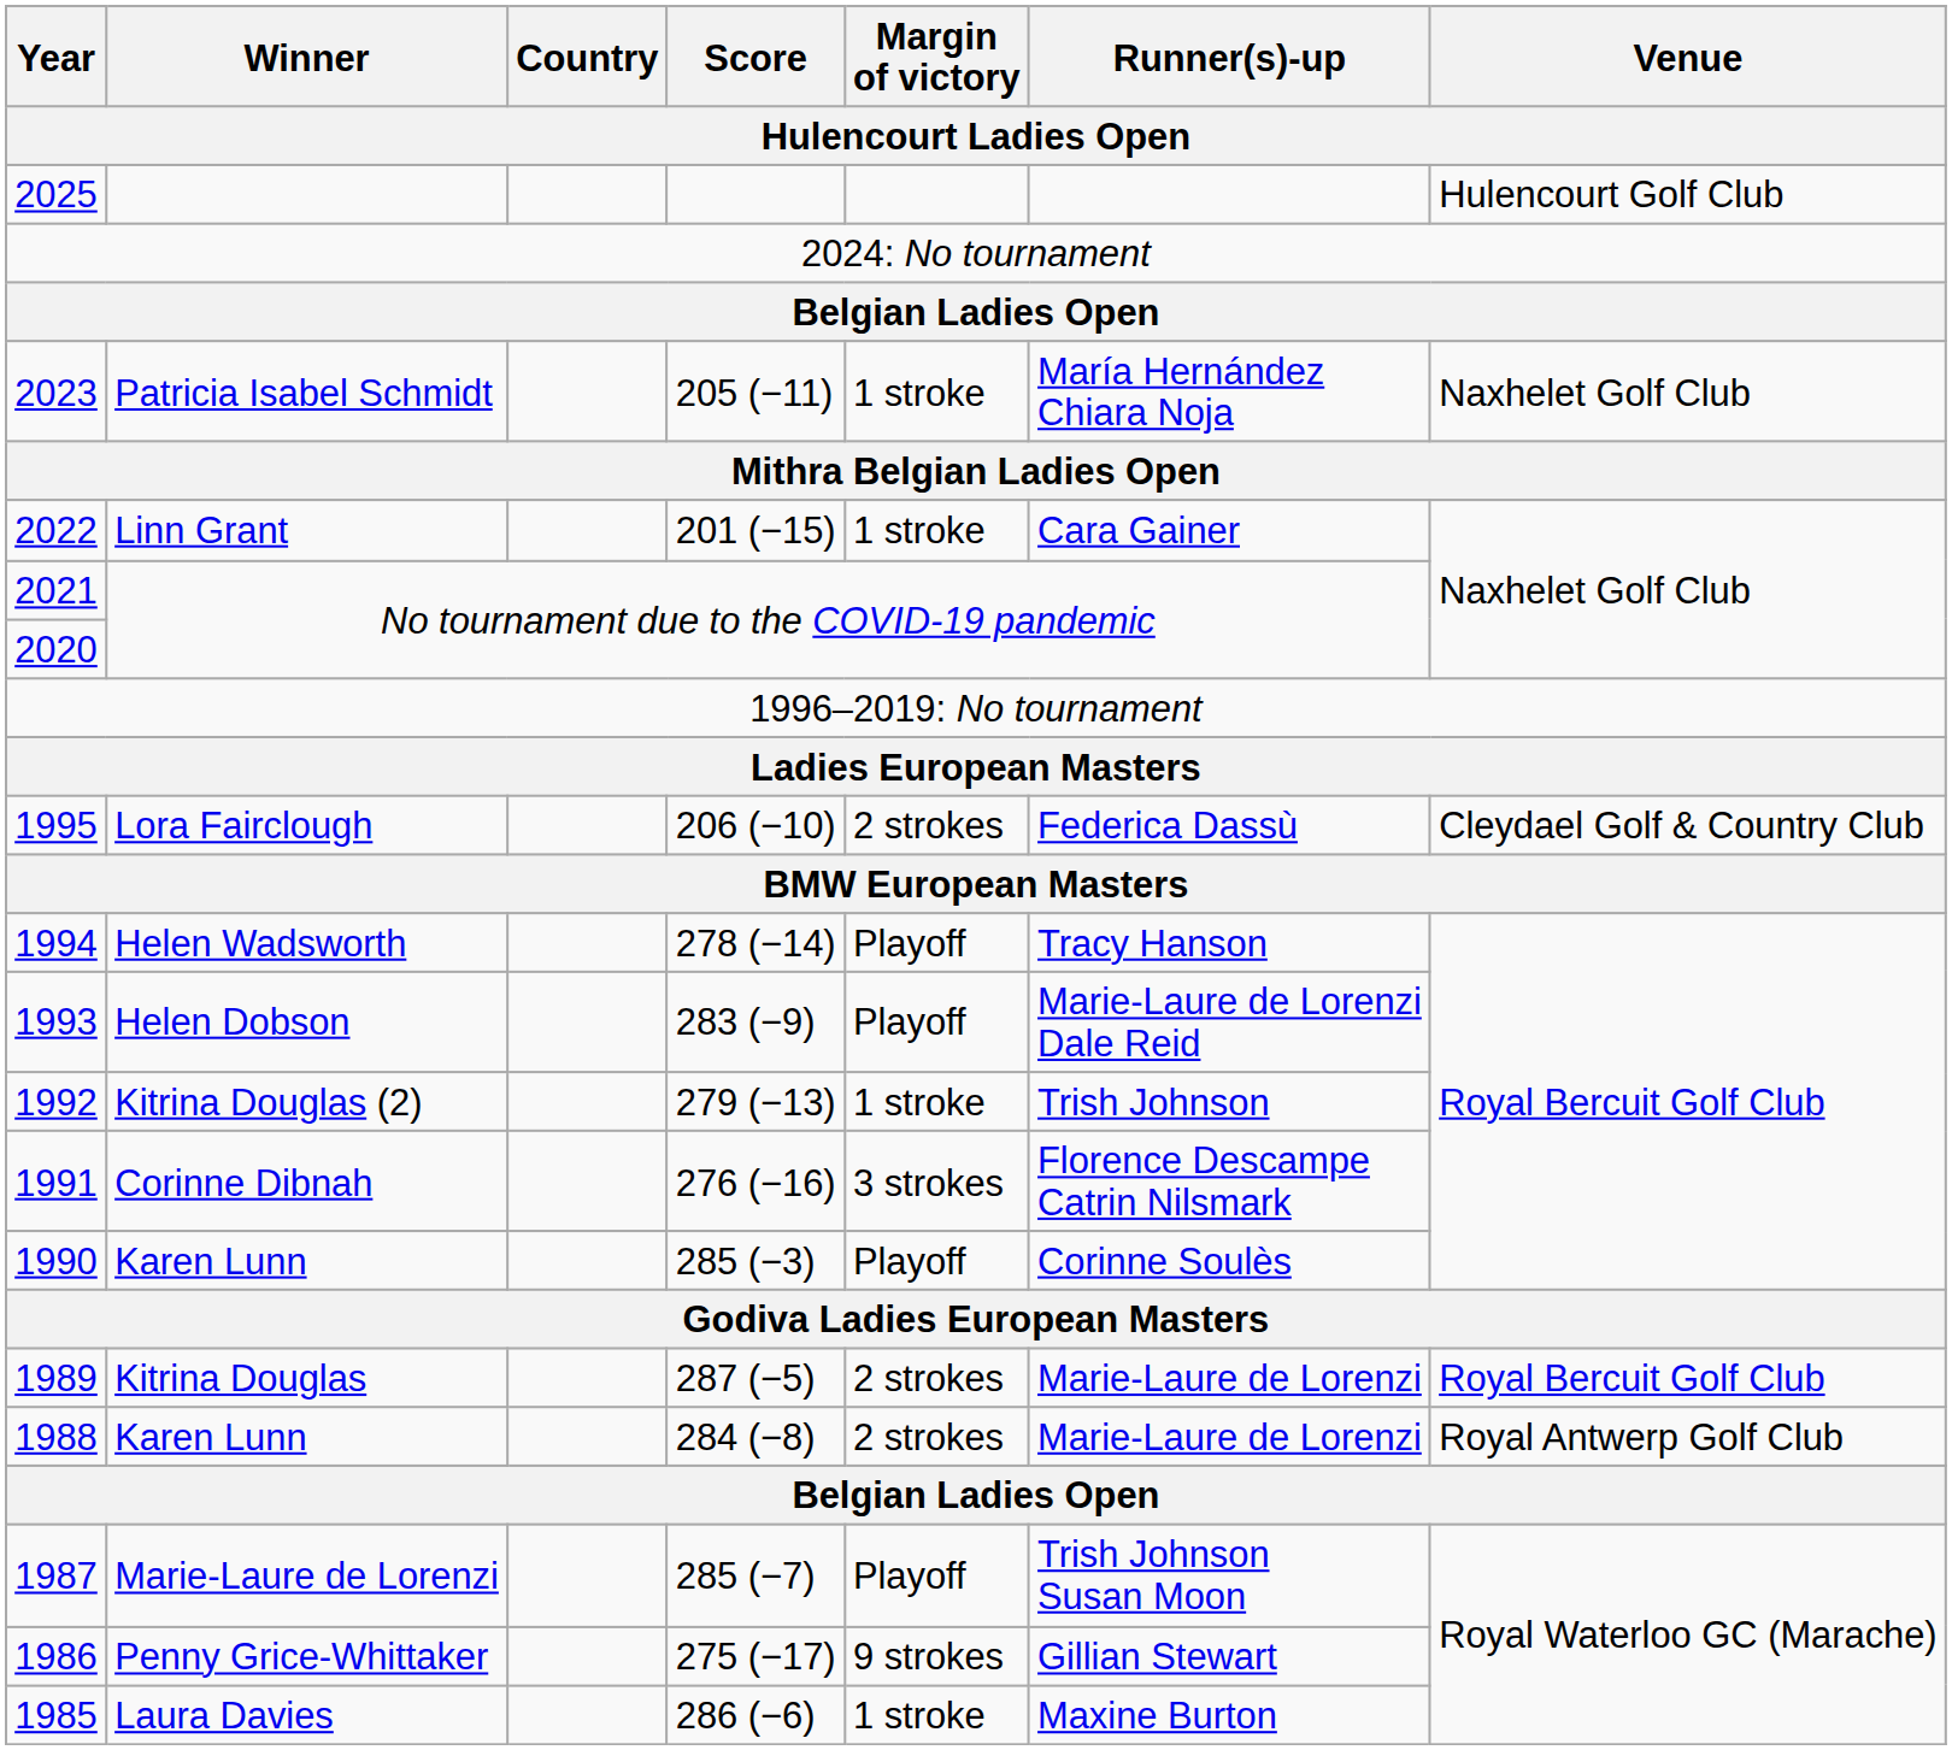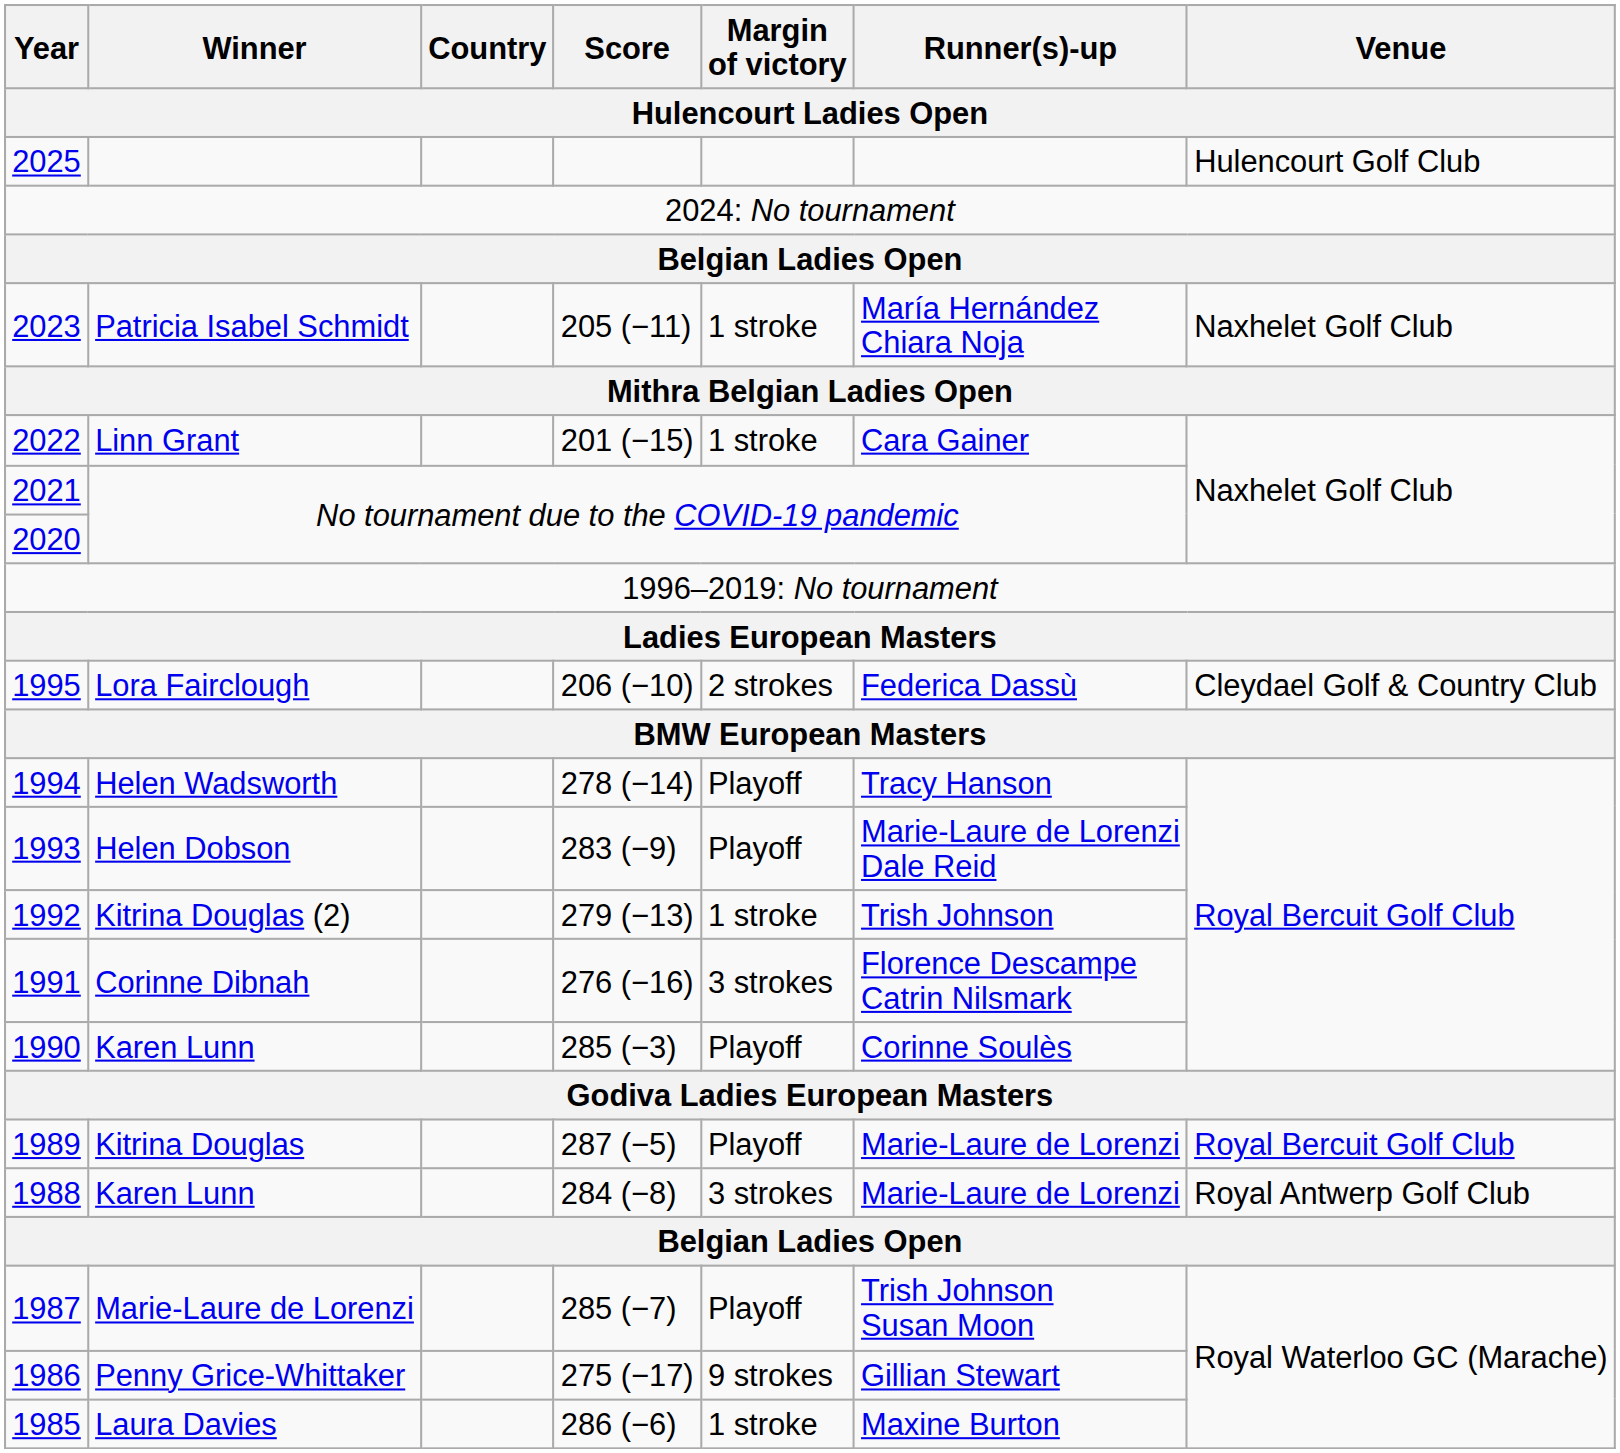 <table class=wikitable style="font-size:95%">
 <tr>
 <th>Year</th>
 <th>Winner</th>
 <th>Country</th>
 <th>Score</th>
 <th>Margin<br>of victory</th>
 <th>Runner(s)-up</th>
 <th>Venue</th>
 </tr>
 <tr>
 <th colspan=7>Hulencourt Ladies Open</th>
 </tr>
 <tr>
 <td><a href='#'>2025</a></td>
 <td></td>
 <td></td>
 <td></td>
 <td></td>
 <td></td>
 <td>Hulencourt Golf Club</td>
 </tr>
 <tr>
 <td colspan=7 align=center>2024: <em>No tournament</em></td>
 </tr>
 <tr>
 <th colspan=7>Belgian Ladies Open</th>
 </tr>
 <tr>
 <td><a href='#'>2023</a></td>
 <td><a href='#'>Patricia Isabel Schmidt</a></td>
 <td></td>
 <td>205 (−11)</td>
 <td>1 stroke</td>
 <td> <a href='#'>María Hernández</a><br> <a href='#'>Chiara Noja</a></td>
 <td>Naxhelet Golf Club</td>
 </tr>
 <tr>
 <th colspan=7>Mithra Belgian Ladies Open</th>
 </tr>
 <tr>
 <td><a href='#'>2022</a></td>
 <td><a href='#'>Linn Grant</a></td>
 <td></td>
 <td>201 (−15)</td>
 <td>1 stroke</td>
 <td> <a href='#'>Cara Gainer</a></td>
 <td rowspan=3>Naxhelet Golf Club</td>
 </tr>
 <tr>
 <td><a href='#'>2021</a></td>
 <td colspan=5 rowspan=2 align=center><em>No tournament due to the <a href='#'>COVID-19 pandemic</a></em></td>
 </tr>
 <tr>
 <td><a href='#'>2020</a></td>
 </tr>
 <tr>
 <td colspan=7 align=center>1996–2019: <em>No tournament</em></td>
 </tr>
 <tr>
 <th colspan=7>Ladies European Masters</th>
 </tr>
 <tr>
 <td><a href='#'>1995</a></td>
 <td><a href='#'>Lora Fairclough</a></td>
 <td></td>
 <td>206 (−10)</td>
 <td>2 strokes</td>
 <td> <a href='#'>Federica Dassù</a></td>
 <td>Cleydael Golf & Country Club</td>
 </tr>
 <tr>
 <th colspan=7>BMW European Masters</th>
 </tr>
 <tr>
 <td><a href='#'>1994</a></td>
 <td><a href='#'>Helen Wadsworth</a></td>
 <td></td>
 <td>278 (−14)</td>
 <td>Playoff</td>
 <td> <a href='#'>Tracy Hanson</a></td>
 <td rowspan=5><a href='#'>Royal Bercuit Golf Club</a></td>
 </tr>
 <tr>
 <td><a href='#'>1993</a></td>
 <td><a href='#'>Helen Dobson</a></td>
 <td></td>
 <td>283 (−9)</td>
 <td>Playoff</td>
 <td> <a href='#'>Marie-Laure de Lorenzi</a><br> <a href='#'>Dale Reid</a></td>
 </tr>
 <tr>
 <td><a href='#'>1992</a></td>
 <td><a href='#'>Kitrina Douglas</a> (2)</td>
 <td></td>
 <td>279 (−13)</td>
 <td>1 stroke</td>
 <td> <a href='#'>Trish Johnson</a></td>
 </tr>
 <tr>
 <td><a href='#'>1991</a></td>
 <td><a href='#'>Corinne Dibnah</a></td>
 <td></td>
 <td>276 (−16)</td>
 <td>3 strokes</td>
 <td> <a href='#'>Florence Descampe</a><br> <a href='#'>Catrin Nilsmark</a></td>
 </tr>
 <tr>
 <td><a href='#'>1990</a></td>
 <td><a href='#'>Karen Lunn</a></td>
 <td></td>
 <td>285 (−3)</td>
 <td>Playoff</td>
 <td> <a href='#'>Corinne Soulès</a></td>
 </tr>
 <tr>
 <th colspan=7>Godiva Ladies European Masters</th>
 </tr>
 <tr>
 <td><a href='#'>1989</a></td>
 <td><a href='#'>Kitrina Douglas</a></td>
 <td></td>
 <td>287 (−5)</td>
-<td>2 strokes</td>
+<td>Playoff</td>
 <td> <a href='#'>Marie-Laure de Lorenzi</a></td>
 <td><a href='#'>Royal Bercuit Golf Club</a></td>
 </tr>
 <tr>
 <td><a href='#'>1988</a></td>
 <td><a href='#'>Karen Lunn</a></td>
 <td></td>
 <td>284 (−8)</td>
-<td>2 strokes</td>
+<td>3 strokes</td>
 <td> <a href='#'>Marie-Laure de Lorenzi</a></td>
 <td>Royal Antwerp Golf Club</td>
 </tr>
 <tr>
 <th colspan=7>Belgian Ladies Open</th>
 </tr>
 <tr>
 <td><a href='#'>1987</a></td>
 <td><a href='#'>Marie-Laure de Lorenzi</a></td>
 <td></td>
 <td>285 (−7)</td>
 <td>Playoff</td>
 <td> <a href='#'>Trish Johnson</a> <br>  <a href='#'>Susan Moon</a></td>
 <td rowspan=3>Royal Waterloo GC (Marache)</td>
 </tr>
 <tr>
 <td><a href='#'>1986</a></td>
 <td><a href='#'>Penny Grice-Whittaker</a></td>
 <td></td>
 <td>275 (−17)</td>
 <td>9 strokes</td>
 <td> <a href='#'>Gillian Stewart</a></td>
 </tr>
 <tr>
 <td><a href='#'>1985</a></td>
 <td><a href='#'>Laura Davies</a></td>
 <td></td>
 <td>286 (−6)</td>
 <td>1 stroke</td>
 <td> <a href='#'>Maxine Burton</a></td>
 </tr>
 </table>
